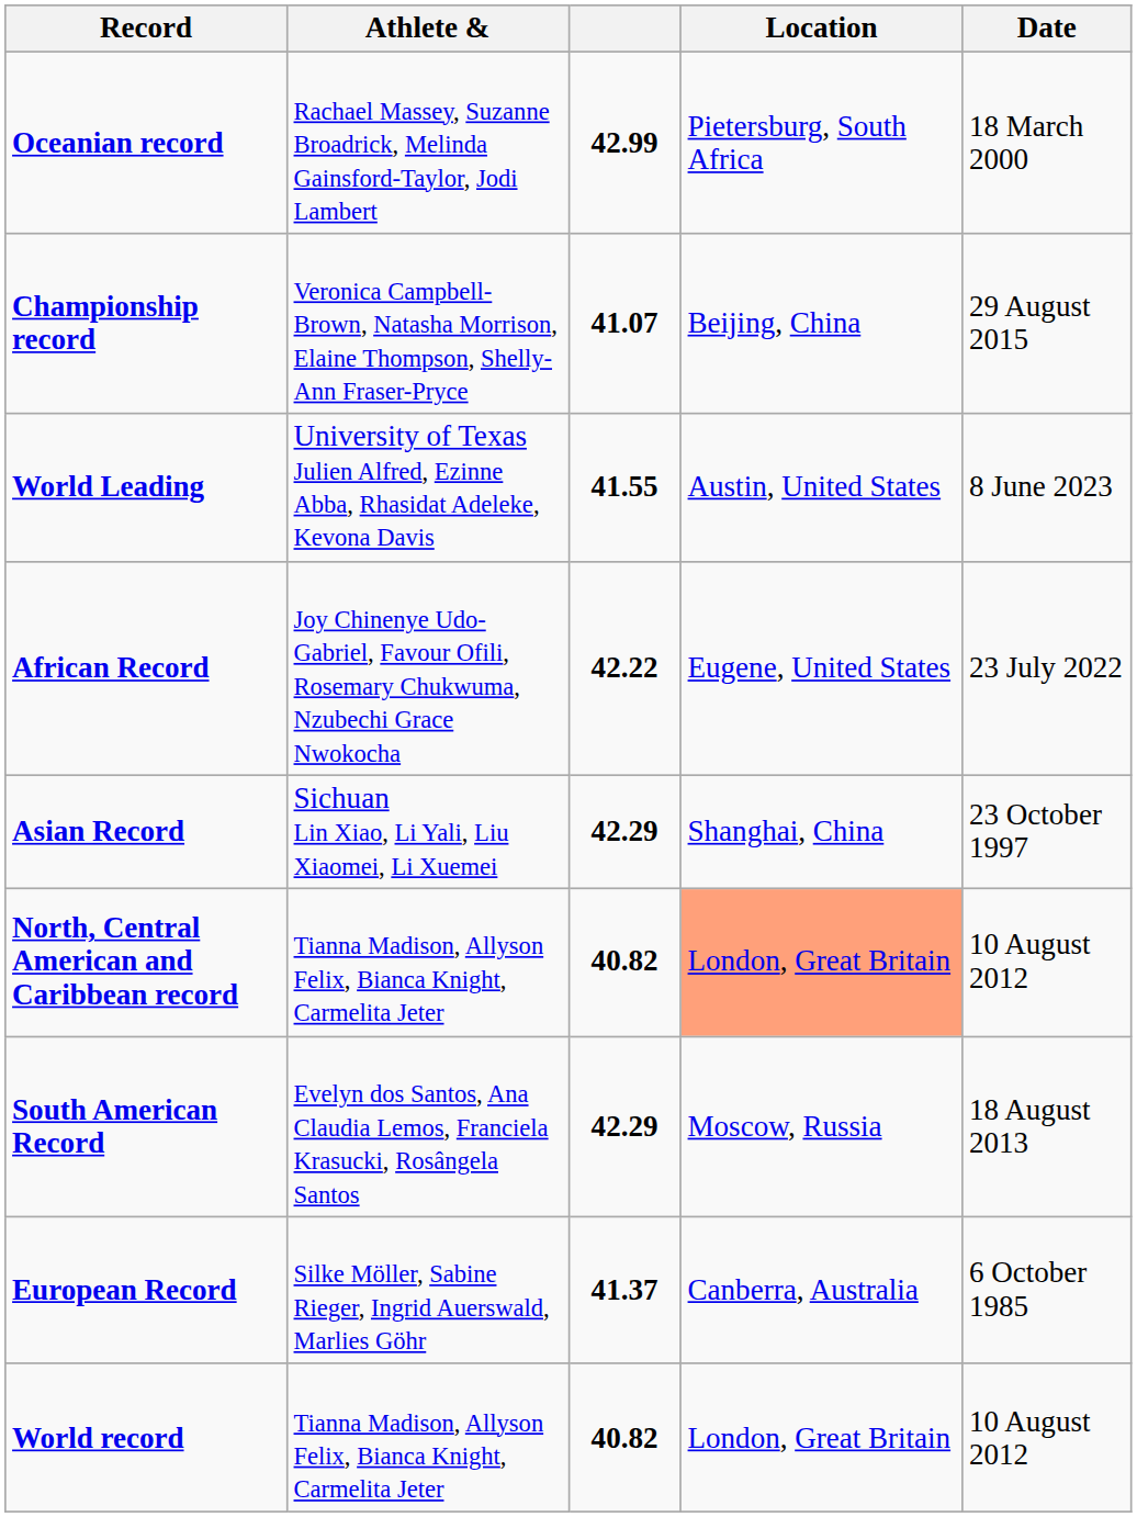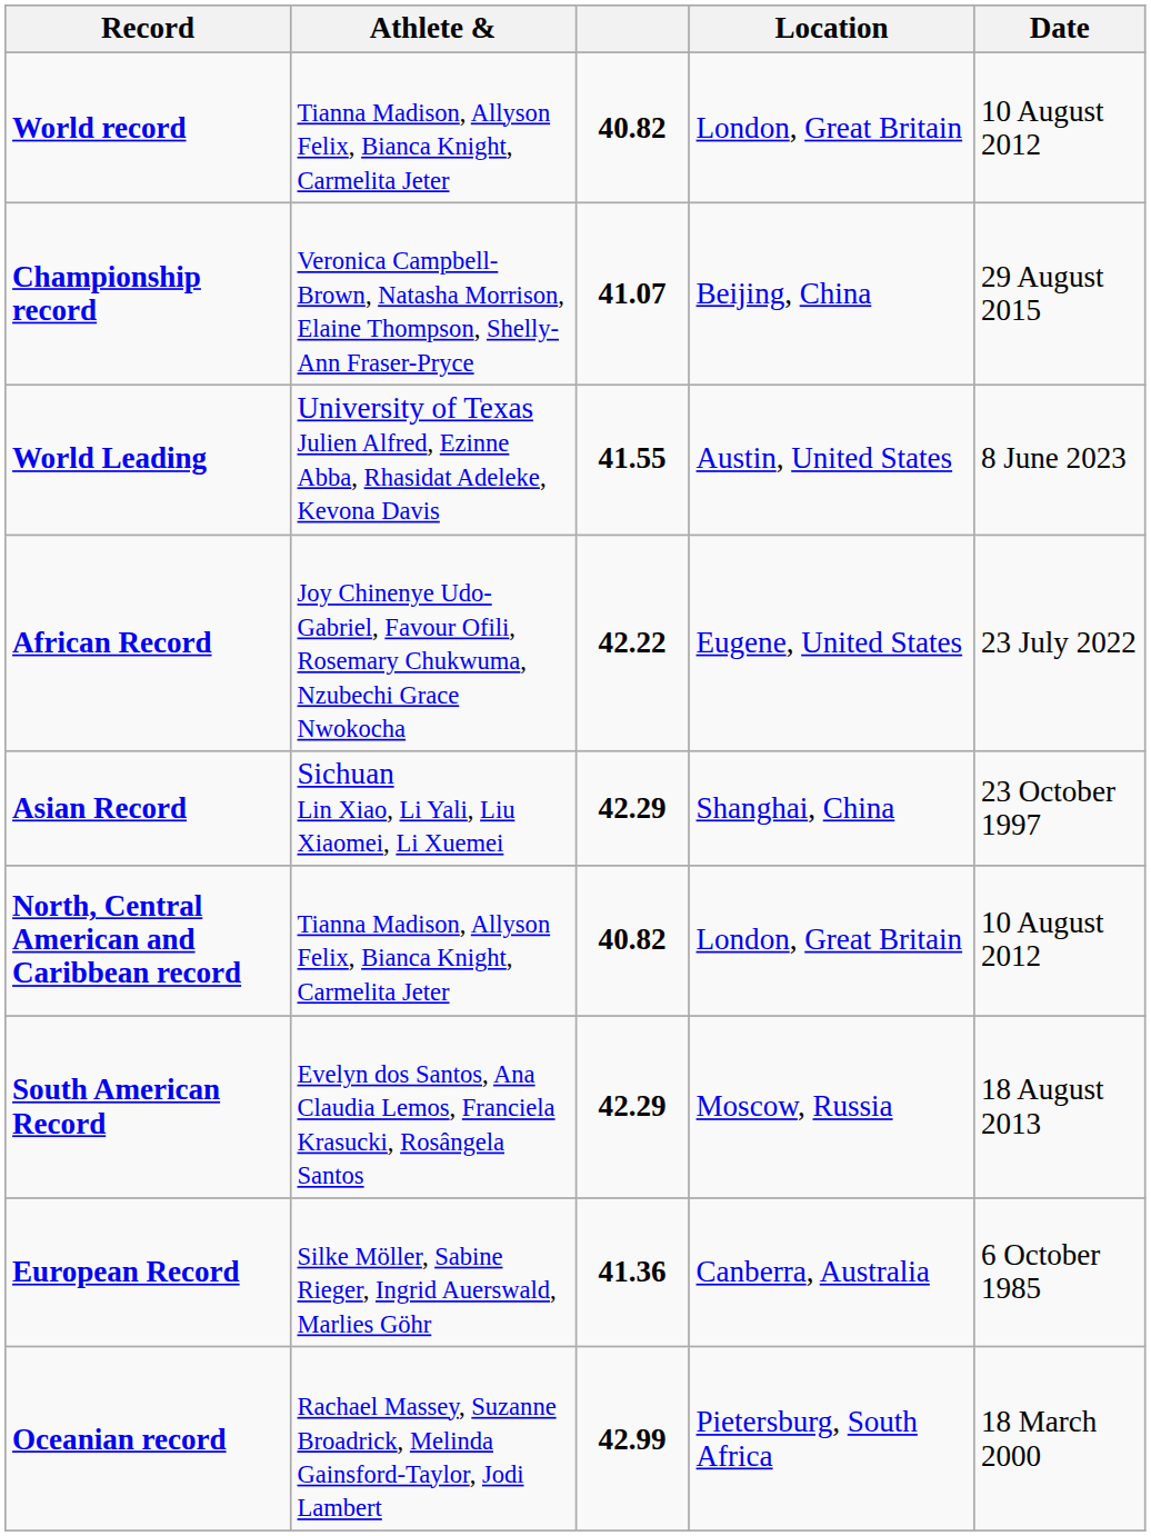 <table class="wikitable">
 <tr>
 <th width=25% align=center>Record</th>
 <th width=25% align=center>Athlete & </th>
 <th width=10% align=center></th>
 <th width=25% align=center>Location</th>
 <th width=15% align=center>Date</th>
 </tr>
 <tr>
-<td><strong><a href='#'>Oceanian record</a></strong></td>
-<td><br><small><a href='#'>Rachael Massey</a>, <a href='#'>Suzanne Broadrick</a>, <a href='#'>Melinda Gainsford-Taylor</a>, <a href='#'>Jodi Lambert</a></small></td>
-<td align=center><strong>42.99</strong></td>
-<td><a href='#'>Pietersburg</a>, <a href='#'>South Africa</a></td>
-<td>18 March 2000</td>
+<td><strong><a href='#'>World record</a></strong></td>
+<td><br><small><a href='#'>Tianna Madison</a>, <a href='#'>Allyson Felix</a>, <a href='#'>Bianca Knight</a>, <a href='#'>Carmelita Jeter</a></small></td>
+<td align=center><strong>40.82</strong></td>
+<td><a href='#'>London</a>, <a href='#'>Great Britain</a></td>
+<td>10 August 2012</td>
 </tr>
 <tr>
 <td><strong><a href='#'>Championship record</a></strong></td>
 <td><br><small><a href='#'>Veronica Campbell-Brown</a>, <a href='#'>Natasha Morrison</a>, <a href='#'>Elaine Thompson</a>, <a href='#'>Shelly-Ann Fraser-Pryce</a></small></td>
 <td align=center><strong>41.07</strong></td>
 <td><a href='#'>Beijing</a>, <a href='#'>China</a></td>
 <td>29 August 2015</td>
 </tr>
 <tr>
 <td><strong><a href='#'>World Leading</a></strong></td>
 <td><a href='#'>University of Texas</a><br><small><a href='#'>Julien Alfred</a>, <a href='#'>Ezinne Abba</a>, <a href='#'>Rhasidat Adeleke</a>, <a href='#'>Kevona Davis</a></small></td>
 <td align=center><strong>41.55</strong></td>
 <td><a href='#'>Austin</a>, <a href='#'>United States</a></td>
 <td>8 June 2023</td>
 </tr>
 <tr>
 <td><strong><a href='#'>African Record</a></strong></td>
 <td><br><small><a href='#'>Joy Chinenye Udo-Gabriel</a>, <a href='#'>Favour Ofili</a>, <a href='#'>Rosemary Chukwuma</a>, <a href='#'>Nzubechi Grace Nwokocha</a></small></td>
 <td align=center><strong>42.22</strong></td>
 <td><a href='#'>Eugene</a>, <a href='#'>United States</a></td>
 <td>23 July 2022</td>
 </tr>
 <tr>
 <td><strong><a href='#'>Asian Record</a></strong></td>
 <td> <a href='#'>Sichuan</a><br><small><a href='#'>Lin Xiao</a>, <a href='#'>Li Yali</a>, <a href='#'>Liu Xiaomei</a>, <a href='#'>Li Xuemei</a></small></td>
 <td align=center><strong>42.29</strong></td>
 <td><a href='#'>Shanghai</a>, <a href='#'>China</a></td>
 <td>23 October 1997</td>
 </tr>
 <tr>
 <td><strong><a href='#'>North, Central American and Caribbean record</a></strong></td>
 <td><br><small><a href='#'>Tianna Madison</a>, <a href='#'>Allyson Felix</a>, <a href='#'>Bianca Knight</a>, <a href='#'>Carmelita Jeter</a></small></td>
 <td align=center><strong>40.82</strong></td>
-<td style="background: lightsalmon;"><a href='#'>London</a>, <a href='#'>Great Britain</a></td>
+<td><a href='#'>London</a>, <a href='#'>Great Britain</a></td>
 <td>10 August 2012</td>
 </tr>
 <tr>
 <td><strong><a href='#'>South American Record</a></strong></td>
 <td><br><small><a href='#'>Evelyn dos Santos</a>, <a href='#'>Ana Claudia Lemos</a>, <a href='#'>Franciela Krasucki</a>, <a href='#'>Rosângela Santos</a></small></td>
 <td align=center><strong>42.29</strong></td>
 <td><a href='#'>Moscow</a>, <a href='#'>Russia</a></td>
 <td>18 August 2013</td>
 </tr>
 <tr>
 <td><strong><a href='#'>European Record</a></strong></td>
 <td><br><small><a href='#'>Silke Möller</a>, <a href='#'>Sabine Rieger</a>, <a href='#'>Ingrid Auerswald</a>, <a href='#'>Marlies Göhr</a></small></td>
-<td align=center><strong>41.37</strong></td>
+<td align=center><strong>41.36</strong></td>
 <td><a href='#'>Canberra</a>, <a href='#'>Australia</a></td>
 <td>6 October 1985</td>
 </tr>
 <tr>
-<td><strong><a href='#'>World record</a></strong></td>
-<td><br><small><a href='#'>Tianna Madison</a>, <a href='#'>Allyson Felix</a>, <a href='#'>Bianca Knight</a>, <a href='#'>Carmelita Jeter</a></small></td>
-<td align=center><strong>40.82</strong></td>
-<td><a href='#'>London</a>, <a href='#'>Great Britain</a></td>
-<td>10 August 2012</td>
+<td><strong><a href='#'>Oceanian record</a></strong></td>
+<td><br><small><a href='#'>Rachael Massey</a>, <a href='#'>Suzanne Broadrick</a>, <a href='#'>Melinda Gainsford-Taylor</a>, <a href='#'>Jodi Lambert</a></small></td>
+<td align=center><strong>42.99</strong></td>
+<td><a href='#'>Pietersburg</a>, <a href='#'>South Africa</a></td>
+<td>18 March 2000</td>
 </tr>
 </table>
